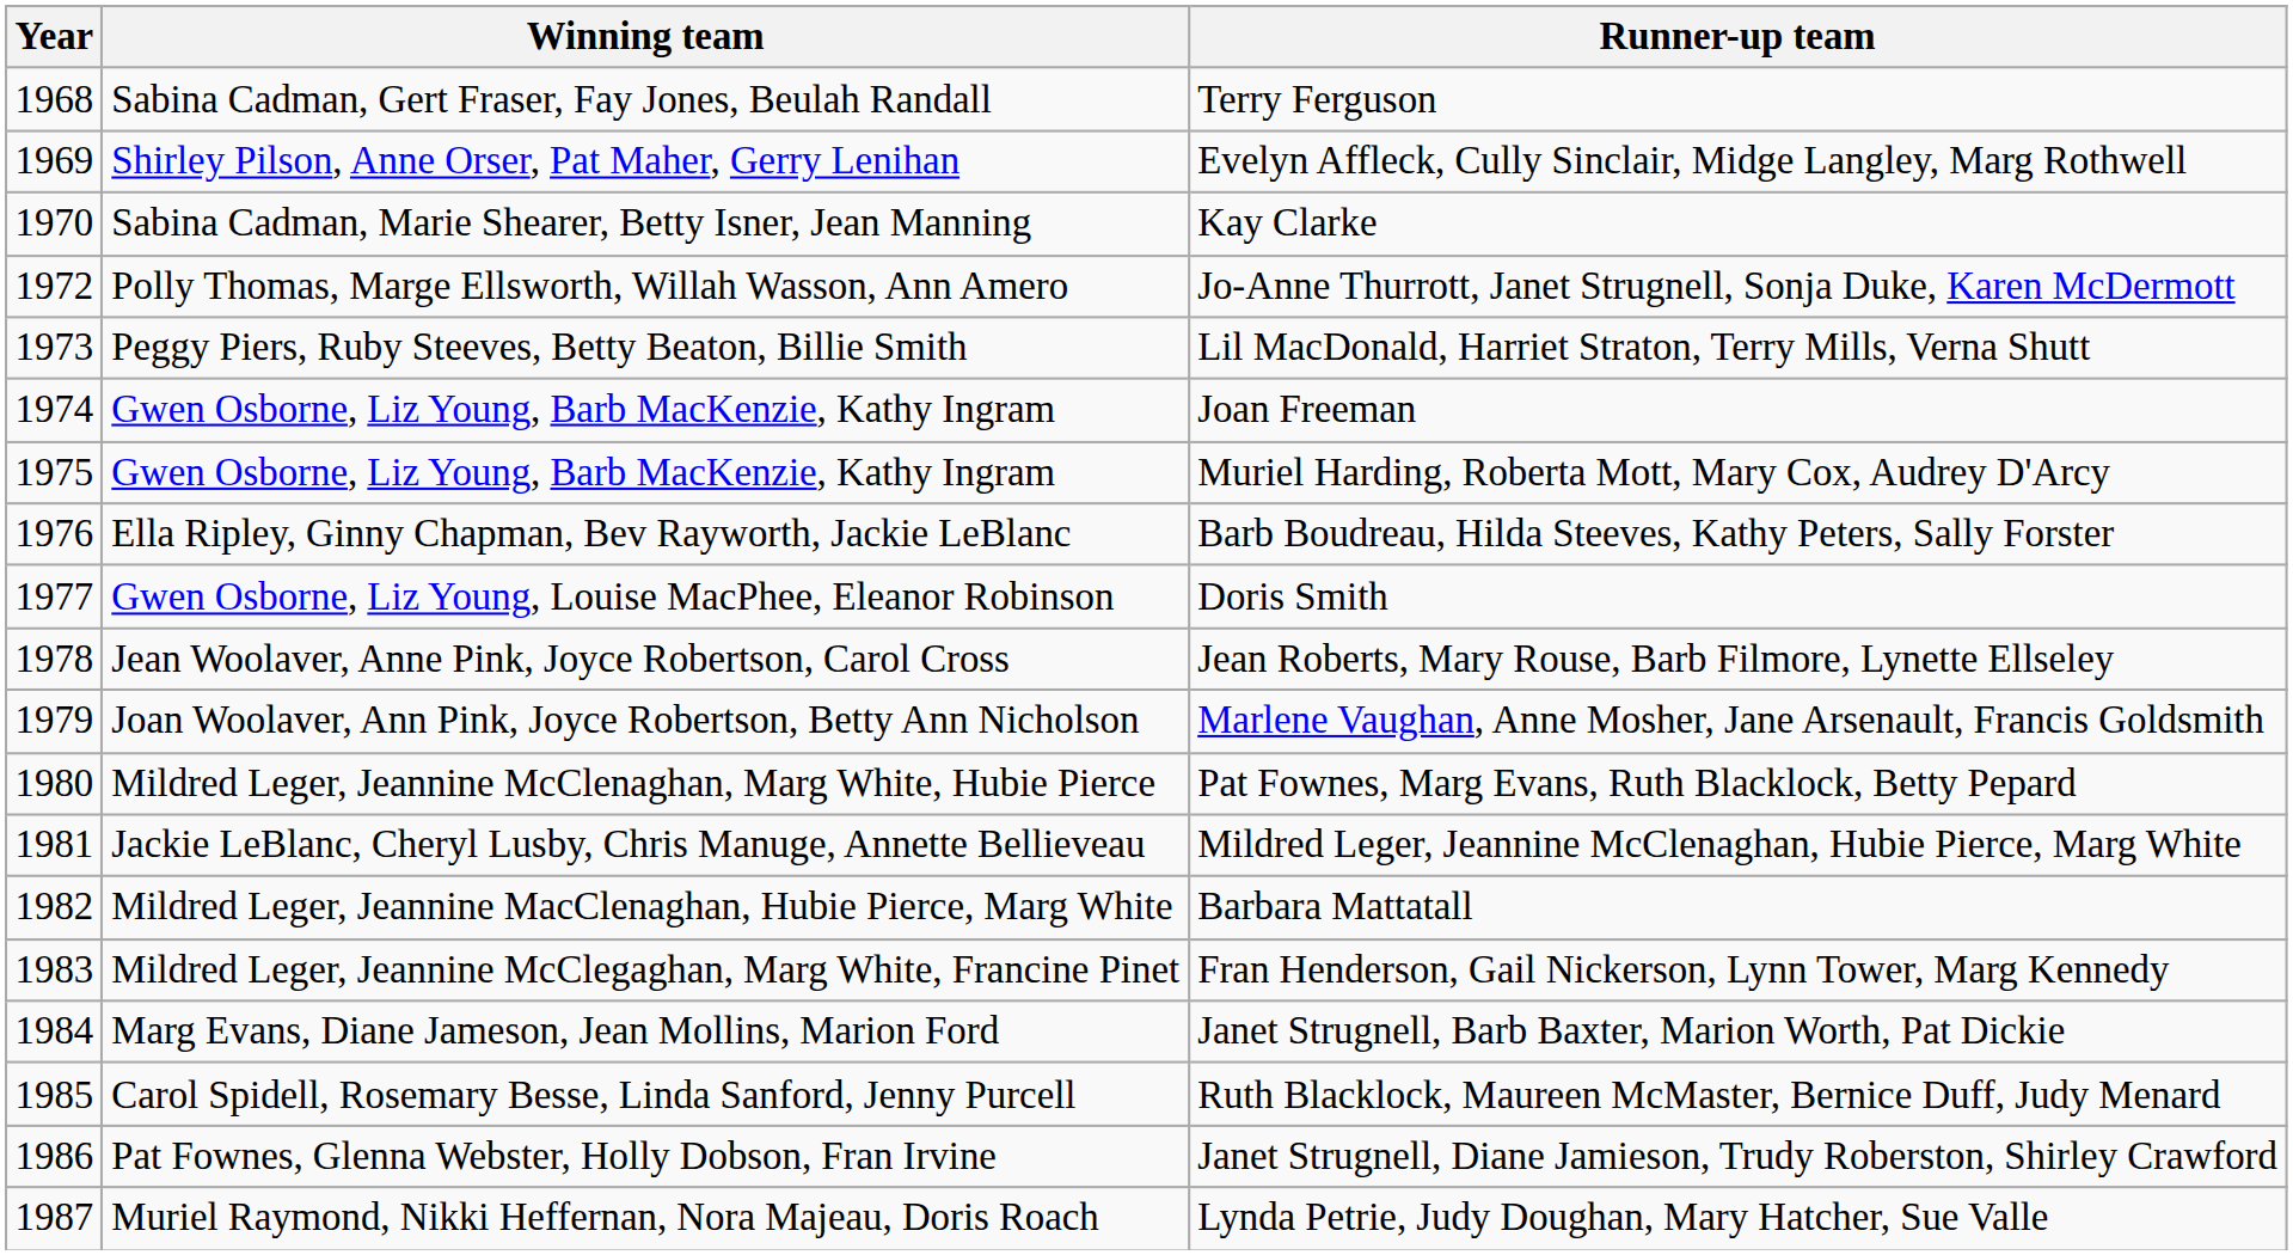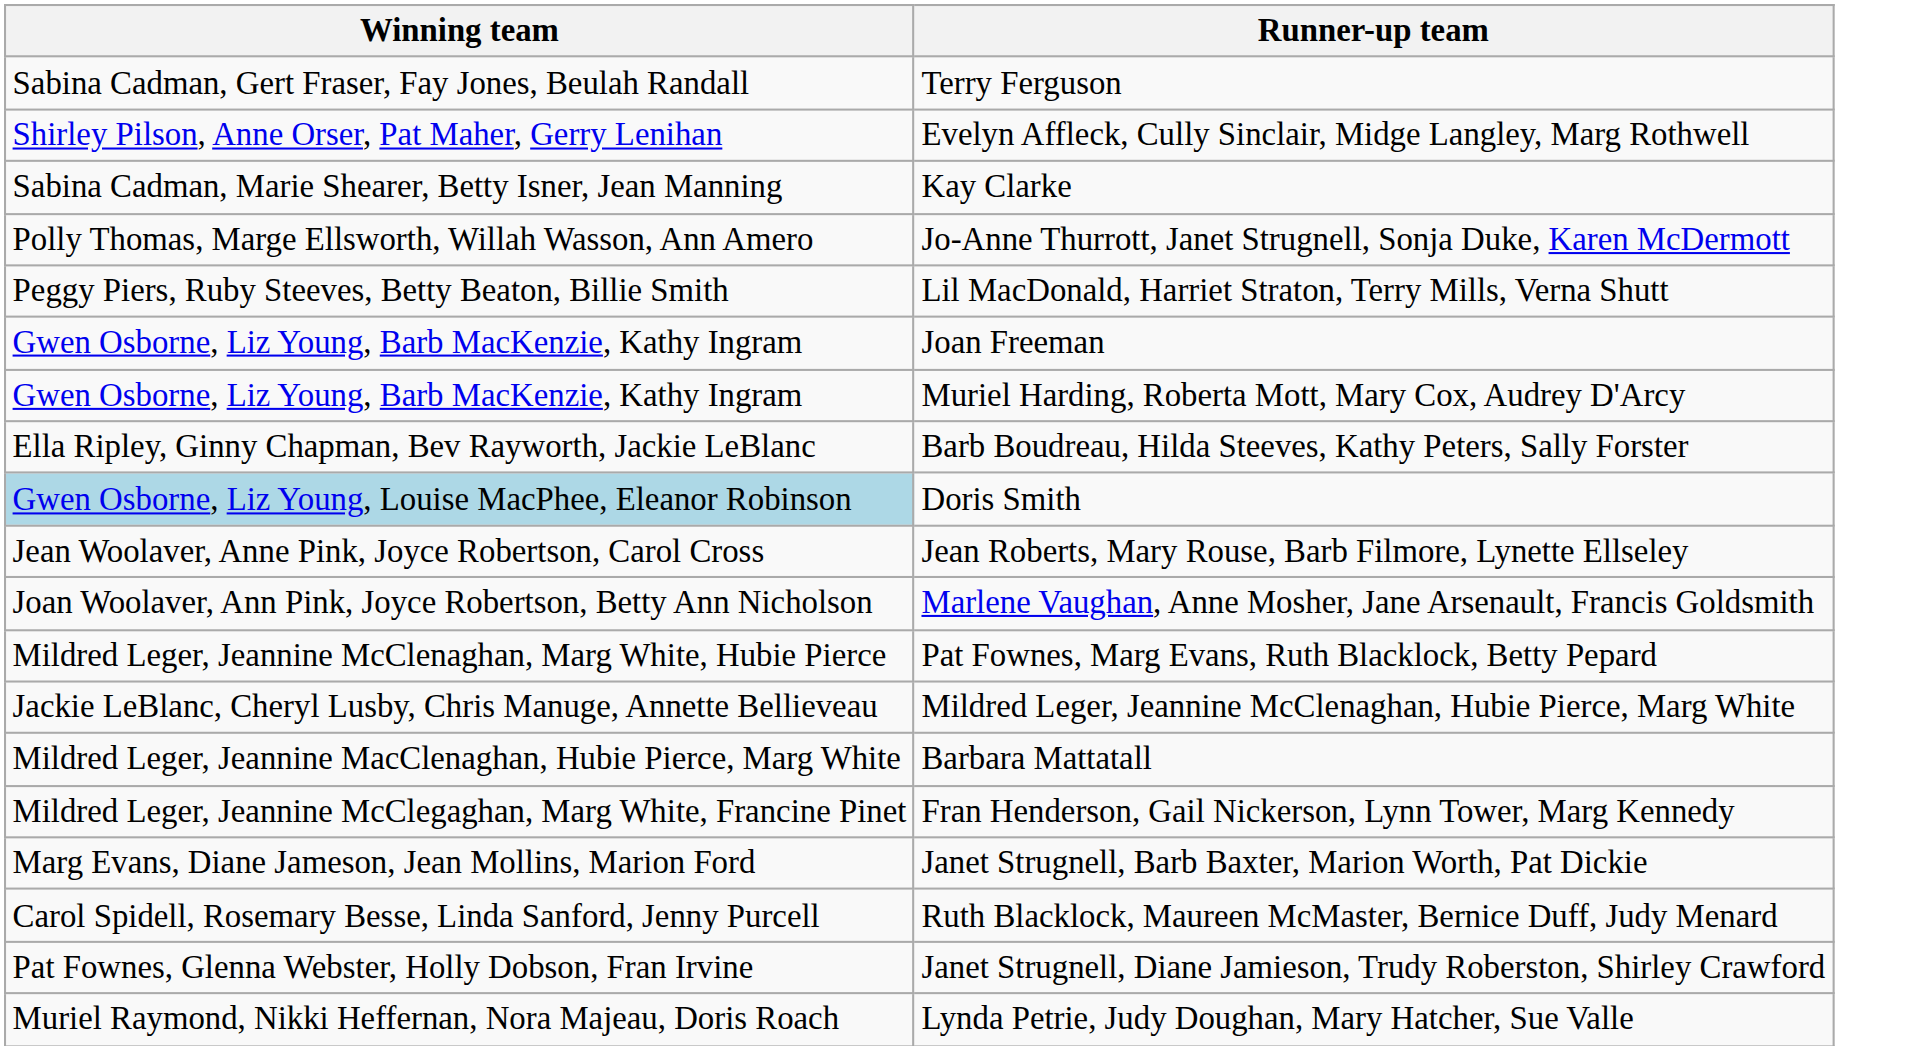 <table class="wikitable">
 <tr>
-<th scope="col">Year</th>
 <th scope="col">Winning team</th>
 <th scope="col">Runner-up team</th>
 </tr>
 <tr>
-<td>1968</td>
 <td> Sabina Cadman, Gert Fraser, Fay Jones, Beulah Randall</td>
 <td> Terry Ferguson</td>
 </tr>
 <tr>
-<td>1969</td>
 <td> <a href='#'>Shirley Pilson</a>, <a href='#'>Anne Orser</a>, <a href='#'>Pat Maher</a>, <a href='#'>Gerry Lenihan</a></td>
 <td> Evelyn Affleck, Cully Sinclair, Midge Langley, Marg Rothwell</td>
 </tr>
 <tr>
-<td>1970</td>
 <td> Sabina Cadman, Marie Shearer, Betty Isner, Jean Manning</td>
 <td> Kay Clarke</td>
 </tr>
 <tr>
-<td>1972</td>
 <td> Polly Thomas, Marge Ellsworth, Willah Wasson, Ann Amero</td>
 <td> Jo-Anne Thurrott, Janet Strugnell, Sonja Duke, <a href='#'>Karen McDermott</a></td>
 </tr>
 <tr>
-<td>1973</td>
 <td> Peggy Piers, Ruby Steeves, Betty Beaton, Billie Smith</td>
 <td> Lil MacDonald, Harriet Straton, Terry Mills, Verna Shutt</td>
 </tr>
 <tr>
-<td>1974</td>
 <td> <a href='#'>Gwen Osborne</a>, <a href='#'>Liz Young</a>, <a href='#'>Barb MacKenzie</a>, Kathy Ingram</td>
 <td> Joan Freeman</td>
 </tr>
 <tr>
-<td>1975</td>
 <td> <a href='#'>Gwen Osborne</a>, <a href='#'>Liz Young</a>, <a href='#'>Barb MacKenzie</a>, Kathy Ingram</td>
 <td> Muriel Harding, Roberta Mott, Mary Cox, Audrey D'Arcy</td>
 </tr>
 <tr>
-<td>1976</td>
 <td> Ella Ripley, Ginny Chapman, Bev Rayworth, Jackie LeBlanc</td>
 <td> Barb Boudreau, Hilda Steeves, Kathy Peters, Sally Forster</td>
 </tr>
 <tr>
-<td>1977</td>
-<td> <a href='#'>Gwen Osborne</a>, <a href='#'>Liz Young</a>, Louise MacPhee, Eleanor Robinson</td>
+<td style="background: lightblue;"> <a href='#'>Gwen Osborne</a>, <a href='#'>Liz Young</a>, Louise MacPhee, Eleanor Robinson</td>
 <td> Doris Smith</td>
 </tr>
 <tr>
-<td>1978</td>
 <td> Jean Woolaver, Anne Pink, Joyce Robertson, Carol Cross</td>
 <td> Jean Roberts, Mary Rouse, Barb Filmore, Lynette Ellseley</td>
 </tr>
 <tr>
-<td>1979</td>
 <td> Joan Woolaver, Ann Pink, Joyce Robertson, Betty Ann Nicholson</td>
 <td> <a href='#'>Marlene Vaughan</a>, Anne Mosher, Jane Arsenault, Francis Goldsmith</td>
 </tr>
 <tr>
-<td>1980</td>
 <td> Mildred Leger, Jeannine McClenaghan, Marg White, Hubie Pierce</td>
 <td> Pat Fownes, Marg Evans, Ruth Blacklock, Betty Pepard</td>
 </tr>
 <tr>
-<td>1981</td>
 <td> Jackie LeBlanc, Cheryl Lusby, Chris Manuge, Annette Bellieveau</td>
 <td> Mildred Leger, Jeannine McClenaghan, Hubie Pierce, Marg White</td>
 </tr>
 <tr>
-<td>1982</td>
 <td> Mildred Leger, Jeannine MacClenaghan, Hubie Pierce, Marg White</td>
 <td> Barbara Mattatall</td>
 </tr>
 <tr>
-<td>1983</td>
 <td> Mildred Leger, Jeannine McClegaghan, Marg White, Francine Pinet</td>
 <td> Fran Henderson, Gail Nickerson, Lynn Tower, Marg Kennedy</td>
 </tr>
 <tr>
-<td>1984</td>
 <td> Marg Evans, Diane Jameson, Jean Mollins, Marion Ford</td>
 <td> Janet Strugnell, Barb Baxter, Marion Worth, Pat Dickie</td>
 </tr>
 <tr>
-<td>1985</td>
 <td> Carol Spidell, Rosemary Besse, Linda Sanford, Jenny Purcell</td>
 <td> Ruth Blacklock, Maureen McMaster, Bernice Duff, Judy Menard</td>
 </tr>
 <tr>
-<td>1986</td>
 <td> Pat Fownes, Glenna Webster, Holly Dobson, Fran Irvine</td>
 <td> Janet Strugnell, Diane Jamieson, Trudy Roberston, Shirley Crawford</td>
 </tr>
 <tr>
-<td>1987</td>
 <td> Muriel Raymond, Nikki Heffernan, Nora Majeau, Doris Roach</td>
 <td> Lynda Petrie, Judy Doughan, Mary Hatcher, Sue Valle</td>
 </tr>
 </table>
